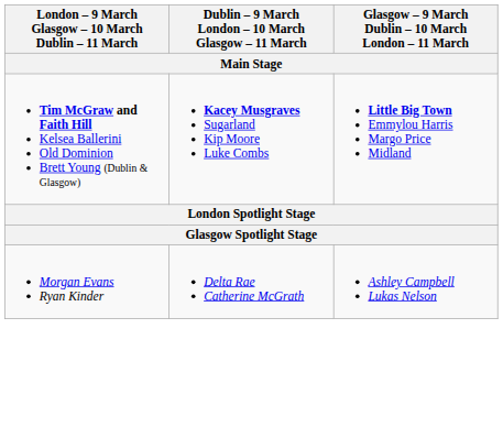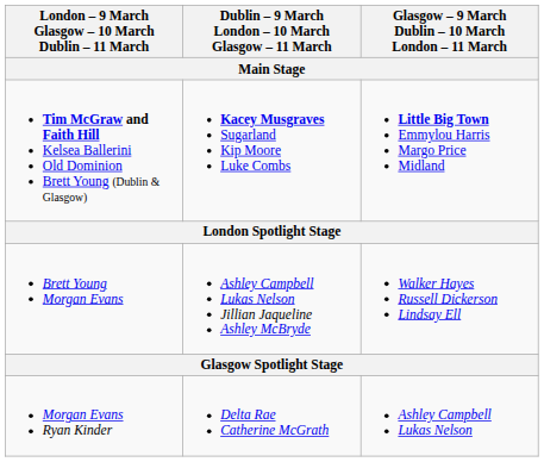 <table class="wikitable">
 <tr>
 <th scope="col" style="width: 200px;">London – 9 March<br>Glasgow – 10 March<br>Dublin – 11 March</th>
 <th scope="col" style="width: 200px;">Dublin – 9 March<br>London – 10 March<br>Glasgow – 11 March</th>
 <th scope="col" style="width: 200px;">Glasgow – 9 March<br>Dublin – 10 March<br>London – 11 March</th>
 </tr>
 <tr>
 <th colspan="3">Main Stage</th>
 </tr>
 <tr style="vertical-align: top;">
 <td><br><ul><li><strong><a href='#'>Tim McGraw</a> and <a href='#'>Faith Hill</a></strong></li><li><a href='#'>Kelsea Ballerini</a></li><li><a href='#'>Old Dominion</a></li><li><a href='#'>Brett Young</a> <small>(Dublin & Glasgow)</small></li></ul></td>
 <td><br><ul><li><strong><a href='#'>Kacey Musgraves</a></strong></li><li><a href='#'>Sugarland</a></li><li><a href='#'>Kip Moore</a></li><li><a href='#'>Luke Combs</a></li></ul></td>
 <td><br><ul><li><strong><a href='#'>Little Big Town</a></strong></li><li><a href='#'>Emmylou Harris</a></li><li><a href='#'>Margo Price</a></li><li><a href='#'>Midland</a></li></ul></td>
 </tr>
 <tr>
 <th colspan="3">London Spotlight Stage</th>
 </tr>
+<tr style="vertical-align: top;">
+<td><br><ul><li><em><a href='#'>Brett Young</a></em></li><li><em><a href='#'>Morgan Evans</a></em></li></ul></td>
+<td><br><ul><li><em><a href='#'>Ashley Campbell</a></em></li><li><em><a href='#'>Lukas Nelson</a></em></li><li><em>Jillian Jaqueline</em></li><li><em><a href='#'>Ashley McBryde</a></em></li></ul></td>
+<td><br><ul><li><em><a href='#'>Walker Hayes</a></em></li><li><em><a href='#'>Russell Dickerson</a></em></li><li><em><a href='#'>Lindsay Ell</a></em></li></ul></td>
+</tr>
 <tr>
 <th colspan="3">Glasgow Spotlight Stage</th>
 </tr>
 <tr style="vertical-align: top;">
 <td><br><ul><li><em><a href='#'>Morgan Evans</a></em></li><li><em>Ryan Kinder</em></li></ul></td>
 <td><br><ul><li><em><a href='#'>Delta Rae</a></em></li><li><em><a href='#'>Catherine McGrath</a></em></li></ul></td>
 <td><br><ul><li><em><a href='#'>Ashley Campbell</a></em></li><li><em><a href='#'>Lukas Nelson</a></em></li></ul></td>
 </tr>
 </table>
